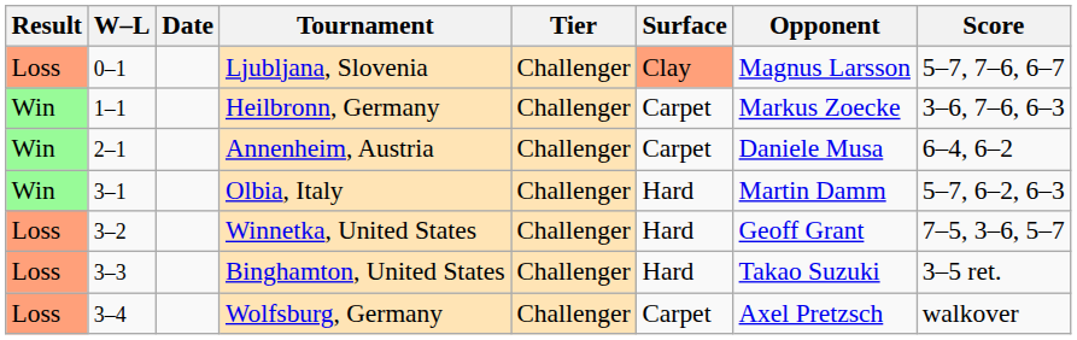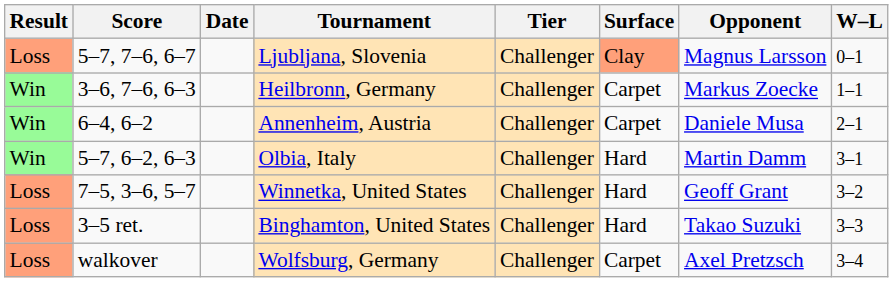 <table class="sortable wikitable">
 <tr>
 <th>Result</th>
-<th class="unsortable">W–L</th>
+<th class="unsortable">Score</th>
 <th>Date</th>
 <th>Tournament</th>
 <th>Tier</th>
 <th>Surface</th>
 <th>Opponent</th>
-<th class="unsortable">Score</th>
+<th class="unsortable">W–L</th>
 </tr>
 <tr>
 <td style="background:#ffa07a;">Loss</td>
-<td><small>0–1</small></td>
+<td>5–7, 7–6, 6–7</td>
 <td></td>
 <td style="background:moccasin;"><a href='#'>Ljubljana</a>, Slovenia</td>
 <td style="background:moccasin;">Challenger</td>
 <td style="background: lightsalmon;">Clay</td>
 <td> <a href='#'>Magnus Larsson</a></td>
-<td>5–7, 7–6, 6–7</td>
+<td><small>0–1</small></td>
 </tr>
 <tr>
 <td style="background:#98fb98;">Win</td>
-<td><small>1–1</small></td>
+<td>3–6, 7–6, 6–3</td>
 <td></td>
 <td style="background:moccasin;"><a href='#'>Heilbronn</a>, Germany</td>
 <td style="background:moccasin;">Challenger</td>
 <td>Carpet</td>
 <td> <a href='#'>Markus Zoecke</a></td>
-<td>3–6, 7–6, 6–3</td>
+<td><small>1–1</small></td>
 </tr>
 <tr>
 <td style="background:#98fb98;">Win</td>
-<td><small>2–1</small></td>
+<td>6–4, 6–2</td>
 <td></td>
 <td style="background:moccasin;"><a href='#'>Annenheim</a>, Austria</td>
 <td style="background:moccasin;">Challenger</td>
 <td>Carpet</td>
 <td> <a href='#'>Daniele Musa</a></td>
-<td>6–4, 6–2</td>
+<td><small>2–1</small></td>
 </tr>
 <tr>
 <td style="background:#98fb98;">Win</td>
-<td><small>3–1</small></td>
+<td>5–7, 6–2, 6–3</td>
 <td></td>
 <td style="background:moccasin;"><a href='#'>Olbia</a>, Italy</td>
 <td style="background:moccasin;">Challenger</td>
 <td>Hard</td>
 <td> <a href='#'>Martin Damm</a></td>
-<td>5–7, 6–2, 6–3</td>
+<td><small>3–1</small></td>
 </tr>
 <tr>
 <td style="background:#ffa07a;">Loss</td>
-<td><small>3–2</small></td>
+<td>7–5, 3–6, 5–7</td>
 <td></td>
 <td style="background:moccasin;"><a href='#'>Winnetka</a>, United States</td>
 <td style="background:moccasin;">Challenger</td>
 <td>Hard</td>
 <td> <a href='#'>Geoff Grant</a></td>
-<td>7–5, 3–6, 5–7</td>
+<td><small>3–2</small></td>
 </tr>
 <tr>
 <td style="background:#ffa07a;">Loss</td>
-<td><small>3–3</small></td>
+<td>3–5 ret.</td>
 <td></td>
 <td style="background:moccasin;"><a href='#'>Binghamton</a>, United States</td>
 <td style="background:moccasin;">Challenger</td>
 <td>Hard</td>
 <td> <a href='#'>Takao Suzuki</a></td>
-<td>3–5 ret.</td>
+<td><small>3–3</small></td>
 </tr>
 <tr>
 <td style="background:#ffa07a;">Loss</td>
-<td><small>3–4</small></td>
+<td>walkover</td>
 <td></td>
 <td style="background:moccasin;"><a href='#'>Wolfsburg</a>, Germany</td>
 <td style="background:moccasin;">Challenger</td>
 <td>Carpet</td>
 <td> <a href='#'>Axel Pretzsch</a></td>
-<td>walkover</td>
+<td><small>3–4</small></td>
 </tr>
 </table>
